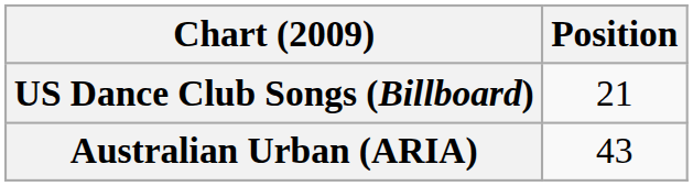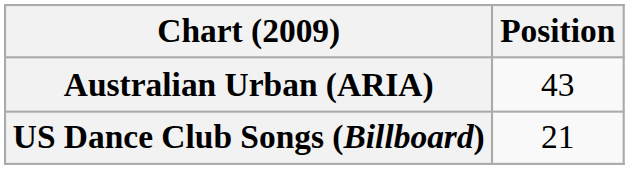 <table class="wikitable sortable plainrowheaders" style="text-align:center">
 <tr>
 <th scope="col">Chart (2009)</th>
 <th scope="col">Position</th>
 </tr>
 <tr>
+<th scope="row">Australian Urban (ARIA)</th>
+<td>43</td>
+</tr>
+<tr>
 <th scope="row">US Dance Club Songs (<em>Billboard</em>)</th>
 <td>21</td>
 </tr>
-<tr>
-<th scope="row">Australian Urban (ARIA)</th>
-<td>43</td>
-</tr>
 </table>
